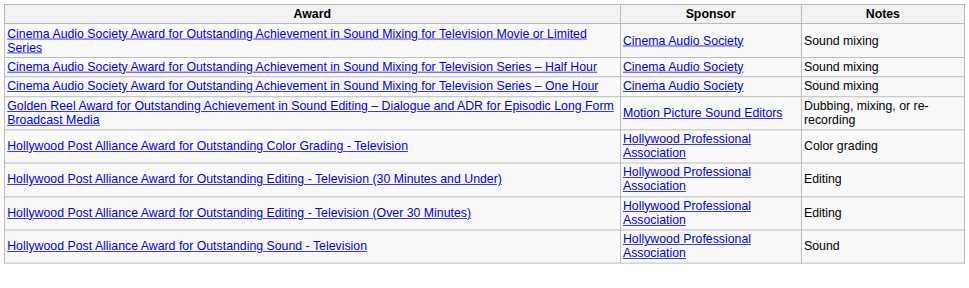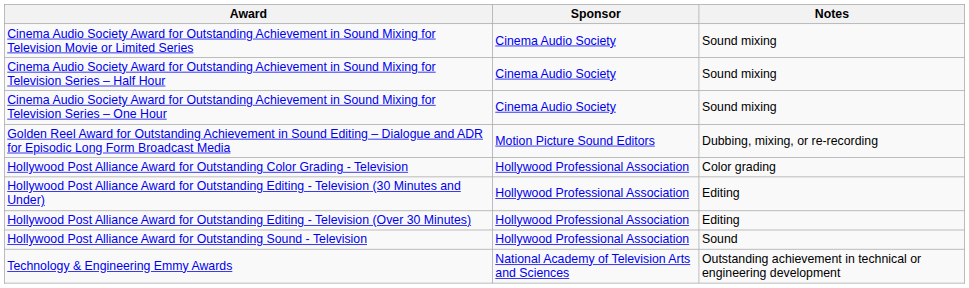 <table class="wikitable sortable">
 <tr>
 <th>Award</th>
 <th>Sponsor</th>
 <th>Notes</th>
 </tr>
 <tr>
 <td><a href='#'>Cinema Audio Society Award for Outstanding Achievement in Sound Mixing for Television Movie or Limited Series</a></td>
 <td><a href='#'>Cinema Audio Society</a></td>
 <td>Sound mixing</td>
 </tr>
 <tr>
 <td><a href='#'>Cinema Audio Society Award for Outstanding Achievement in Sound Mixing for Television Series – Half Hour</a></td>
 <td><a href='#'>Cinema Audio Society</a></td>
 <td>Sound mixing</td>
 </tr>
 <tr>
 <td><a href='#'>Cinema Audio Society Award for Outstanding Achievement in Sound Mixing for Television Series – One Hour</a></td>
 <td><a href='#'>Cinema Audio Society</a></td>
 <td>Sound mixing</td>
 </tr>
 <tr>
 <td><a href='#'>Golden Reel Award for Outstanding Achievement in Sound Editing – Dialogue and ADR for Episodic Long Form Broadcast Media</a></td>
 <td><a href='#'>Motion Picture Sound Editors</a></td>
 <td>Dubbing, mixing, or re-recording</td>
 </tr>
 <tr>
 <td><a href='#'>Hollywood Post Alliance Award for Outstanding Color Grading - Television</a></td>
 <td><a href='#'>Hollywood Professional Association</a></td>
 <td>Color grading</td>
 </tr>
 <tr>
 <td><a href='#'>Hollywood Post Alliance Award for Outstanding Editing - Television (30 Minutes and Under)</a></td>
 <td><a href='#'>Hollywood Professional Association</a></td>
 <td>Editing</td>
 </tr>
 <tr>
 <td><a href='#'>Hollywood Post Alliance Award for Outstanding Editing - Television (Over 30 Minutes)</a></td>
 <td><a href='#'>Hollywood Professional Association</a></td>
 <td>Editing</td>
 </tr>
 <tr>
 <td><a href='#'>Hollywood Post Alliance Award for Outstanding Sound - Television</a></td>
 <td><a href='#'>Hollywood Professional Association</a></td>
 <td>Sound</td>
 </tr>
+<tr>
+<td><a href='#'>Technology & Engineering Emmy Awards</a></td>
+<td><a href='#'>National Academy of Television Arts and Sciences</a></td>
+<td>Outstanding achievement in technical or engineering development</td>
+</tr>
 </table>
